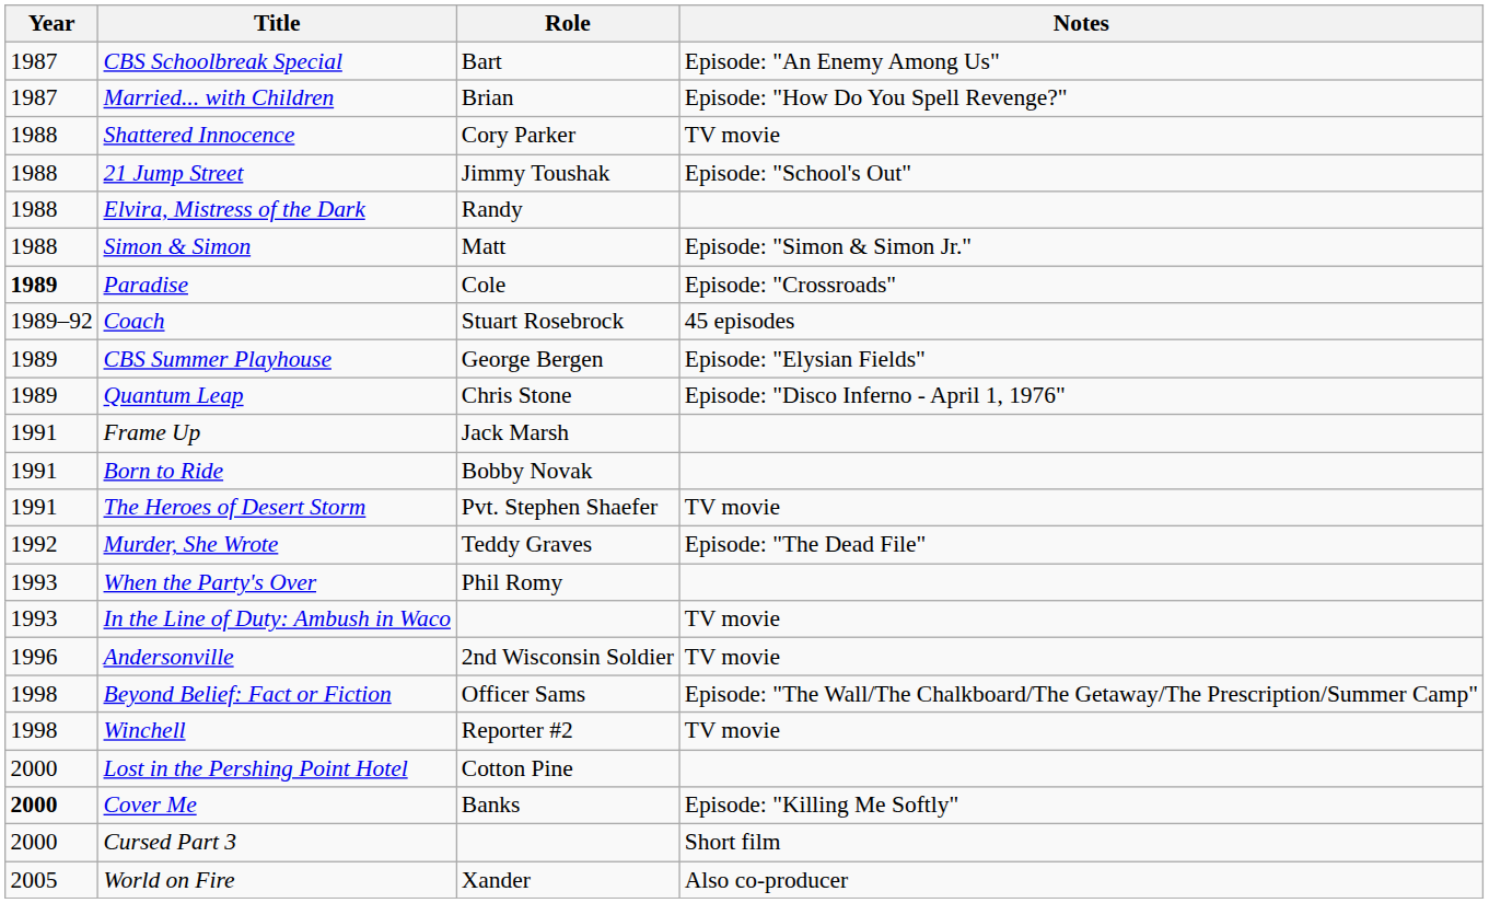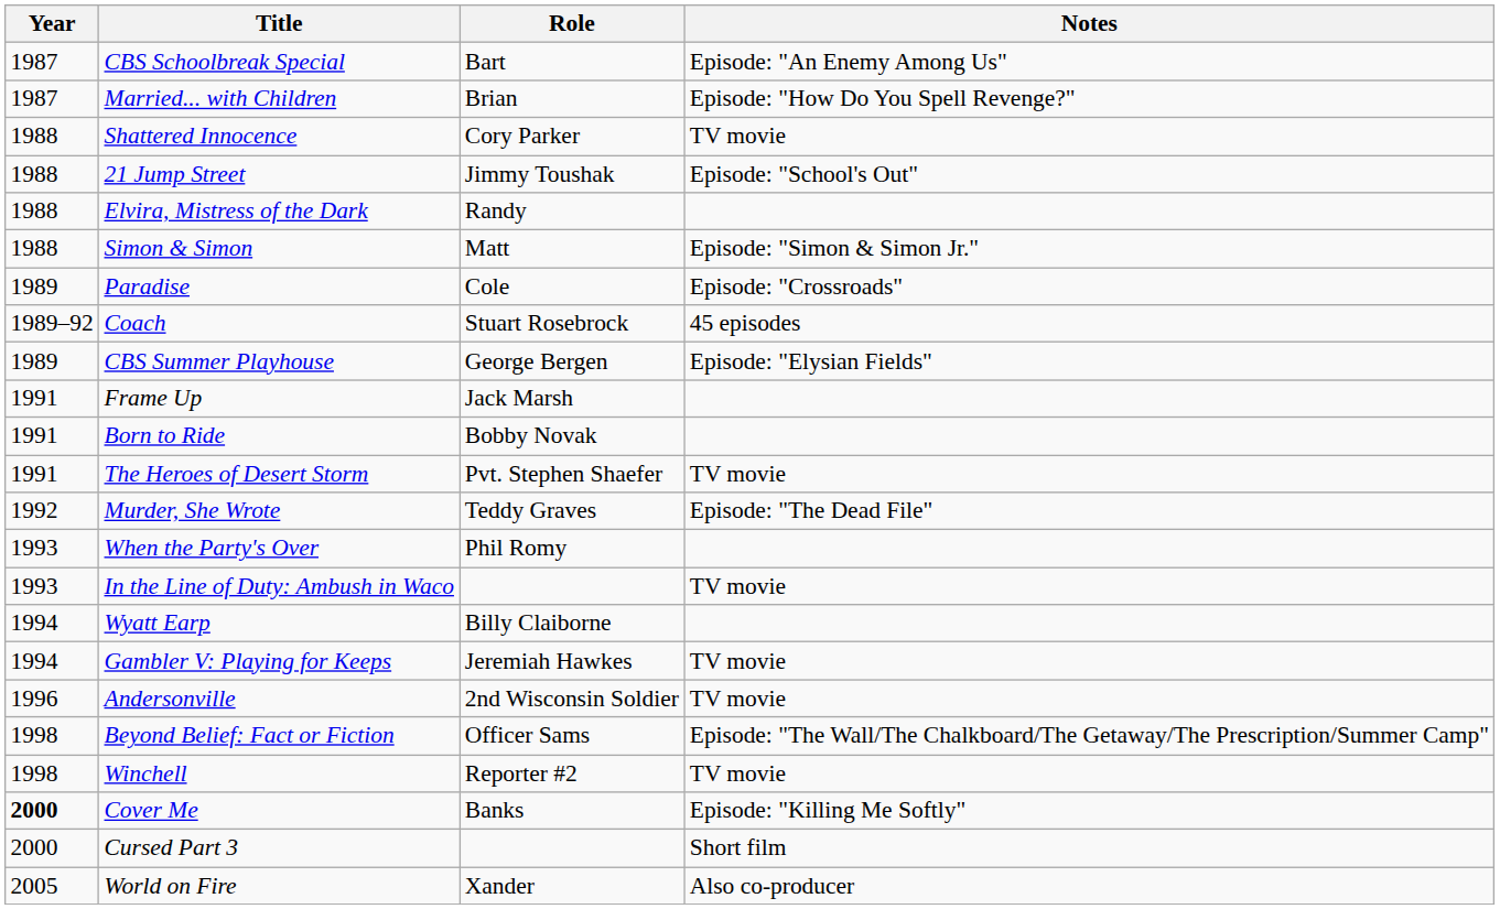 <table class="wikitable">
 <tr>
 <th>Year</th>
 <th>Title</th>
 <th>Role</th>
 <th>Notes</th>
 </tr>
 <tr>
 <td>1987</td>
 <td><em><a href='#'>CBS Schoolbreak Special</a></em></td>
 <td>Bart</td>
 <td>Episode: "An Enemy Among Us"</td>
 </tr>
 <tr>
 <td>1987</td>
 <td><em><a href='#'>Married... with Children</a></em></td>
 <td>Brian</td>
 <td>Episode: "How Do You Spell Revenge?"</td>
 </tr>
 <tr>
 <td>1988</td>
 <td><em><a href='#'>Shattered Innocence</a></em></td>
 <td>Cory Parker</td>
 <td>TV movie</td>
 </tr>
 <tr>
 <td>1988</td>
 <td><em><a href='#'>21 Jump Street</a></em></td>
 <td>Jimmy Toushak</td>
 <td>Episode: "School's Out"</td>
 </tr>
 <tr>
 <td>1988</td>
 <td><em><a href='#'>Elvira, Mistress of the Dark</a></em></td>
 <td>Randy</td>
 <td></td>
 </tr>
 <tr>
 <td>1988</td>
 <td><em><a href='#'>Simon & Simon</a></em></td>
 <td>Matt</td>
 <td>Episode: "Simon & Simon Jr."</td>
 </tr>
 <tr>
-<td><strong>1989</strong></td>
+<td>1989</td>
 <td><em><a href='#'>Paradise</a></em></td>
 <td>Cole</td>
 <td>Episode: "Crossroads"</td>
 </tr>
 <tr>
 <td>1989–92</td>
 <td><em><a href='#'>Coach</a></em></td>
 <td>Stuart Rosebrock</td>
 <td>45 episodes</td>
 </tr>
 <tr>
 <td>1989</td>
 <td><em><a href='#'>CBS Summer Playhouse</a></em></td>
 <td>George Bergen</td>
 <td>Episode: "Elysian Fields"</td>
-</tr>
-<tr>
-<td>1989</td>
-<td><em><a href='#'>Quantum Leap</a></em></td>
-<td>Chris Stone</td>
-<td>Episode: "Disco Inferno - April 1, 1976"</td>
 </tr>
 <tr>
 <td>1991</td>
 <td><em>Frame Up</em></td>
 <td>Jack Marsh</td>
 <td></td>
 </tr>
 <tr>
 <td>1991</td>
 <td><em><a href='#'>Born to Ride</a></em></td>
 <td>Bobby Novak</td>
 <td></td>
 </tr>
 <tr>
 <td>1991</td>
 <td><em><a href='#'>The Heroes of Desert Storm</a></em></td>
 <td>Pvt. Stephen Shaefer</td>
 <td>TV movie</td>
 </tr>
 <tr>
 <td>1992</td>
 <td><em><a href='#'>Murder, She Wrote</a></em></td>
 <td>Teddy Graves</td>
 <td>Episode: "The Dead File"</td>
 </tr>
 <tr>
 <td>1993</td>
 <td><em><a href='#'>When the Party's Over</a></em></td>
 <td>Phil Romy</td>
 <td></td>
 </tr>
 <tr>
 <td>1993</td>
 <td><em><a href='#'>In the Line of Duty: Ambush in Waco</a></em></td>
 <td></td>
 <td>TV movie</td>
 </tr>
 <tr>
+<td>1994</td>
+<td><em><a href='#'>Wyatt Earp</a></em></td>
+<td>Billy Claiborne</td>
+<td></td>
+</tr>
+<tr>
+<td>1994</td>
+<td><em><a href='#'>Gambler V: Playing for Keeps</a></em></td>
+<td>Jeremiah Hawkes</td>
+<td>TV movie</td>
+</tr>
+<tr>
 <td>1996</td>
 <td><em><a href='#'>Andersonville</a></em></td>
 <td>2nd Wisconsin Soldier</td>
 <td>TV movie</td>
 </tr>
 <tr>
 <td>1998</td>
 <td><em><a href='#'>Beyond Belief: Fact or Fiction</a></em></td>
 <td>Officer Sams</td>
 <td>Episode: "The Wall/The Chalkboard/The Getaway/The Prescription/Summer Camp"</td>
 </tr>
 <tr>
 <td>1998</td>
 <td><em><a href='#'>Winchell</a></em></td>
 <td>Reporter #2</td>
 <td>TV movie</td>
-</tr>
-<tr>
-<td>2000</td>
-<td><em><a href='#'>Lost in the Pershing Point Hotel</a></em></td>
-<td>Cotton Pine</td>
-<td></td>
 </tr>
 <tr>
 <td><strong>2000</strong></td>
 <td><em><a href='#'>Cover Me</a></em></td>
 <td>Banks</td>
 <td>Episode: "Killing Me Softly"</td>
 </tr>
 <tr>
 <td>2000</td>
 <td><em>Cursed Part 3</em></td>
 <td></td>
 <td>Short film</td>
 </tr>
 <tr>
 <td>2005</td>
 <td><em>World on Fire</em></td>
 <td>Xander</td>
 <td>Also co-producer</td>
 </tr>
 </table>
